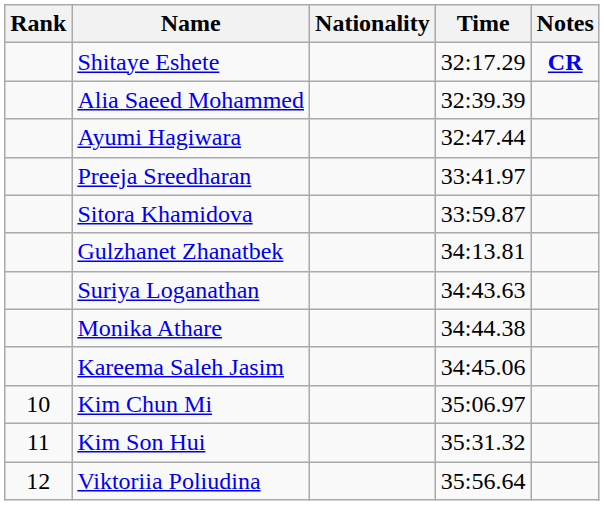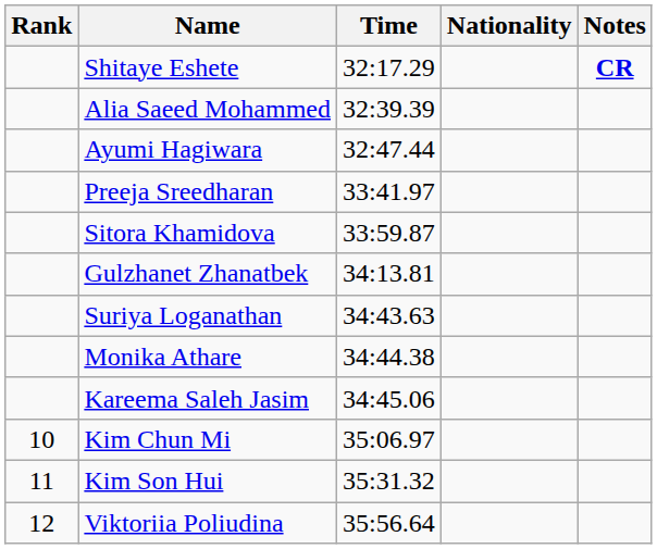 <table class="wikitable sortable" style="text-align:center">
 <tr>
 <th>Rank</th>
 <th>Name</th>
+<th>Time</th>
 <th>Nationality</th>
-<th>Time</th>
 <th>Notes</th>
 </tr>
 <tr>
 <td></td>
 <td align=left><a href='#'>Shitaye Eshete</a></td>
+<td>32:17.29</td>
 <td align=left></td>
-<td>32:17.29</td>
 <td><strong><a href='#'>CR</a></strong></td>
 </tr>
 <tr>
 <td></td>
 <td align=left><a href='#'>Alia Saeed Mohammed</a></td>
+<td>32:39.39</td>
 <td align=left></td>
-<td>32:39.39</td>
 <td></td>
 </tr>
 <tr>
 <td></td>
 <td align=left><a href='#'>Ayumi Hagiwara</a></td>
+<td>32:47.44</td>
 <td align=left></td>
-<td>32:47.44</td>
 <td></td>
 </tr>
 <tr>
 <td></td>
 <td align=left><a href='#'>Preeja Sreedharan</a></td>
+<td>33:41.97</td>
 <td align=left></td>
-<td>33:41.97</td>
 <td></td>
 </tr>
 <tr>
 <td></td>
 <td align=left><a href='#'>Sitora Khamidova</a></td>
+<td>33:59.87</td>
 <td align=left></td>
-<td>33:59.87</td>
 <td></td>
 </tr>
 <tr>
 <td></td>
 <td align=left><a href='#'>Gulzhanet Zhanatbek</a></td>
+<td>34:13.81</td>
 <td align=left></td>
-<td>34:13.81</td>
 <td></td>
 </tr>
 <tr>
 <td></td>
 <td align=left><a href='#'>Suriya Loganathan</a></td>
+<td>34:43.63</td>
 <td align=left></td>
-<td>34:43.63</td>
 <td></td>
 </tr>
 <tr>
 <td></td>
 <td align=left><a href='#'>Monika Athare</a></td>
+<td>34:44.38</td>
 <td align=left></td>
-<td>34:44.38</td>
 <td></td>
 </tr>
 <tr>
 <td></td>
 <td align=left><a href='#'>Kareema Saleh Jasim</a></td>
+<td>34:45.06</td>
 <td align=left></td>
-<td>34:45.06</td>
 <td></td>
 </tr>
 <tr>
 <td>10</td>
 <td align=left><a href='#'>Kim Chun Mi</a></td>
+<td>35:06.97</td>
 <td align=left></td>
-<td>35:06.97</td>
 <td></td>
 </tr>
 <tr>
 <td>11</td>
 <td align=left><a href='#'>Kim Son Hui</a></td>
+<td>35:31.32</td>
 <td align=left></td>
-<td>35:31.32</td>
 <td></td>
 </tr>
 <tr>
 <td>12</td>
 <td align=left><a href='#'>Viktoriia Poliudina</a></td>
+<td>35:56.64</td>
 <td align=left></td>
-<td>35:56.64</td>
 <td></td>
 </tr>
 </table>
